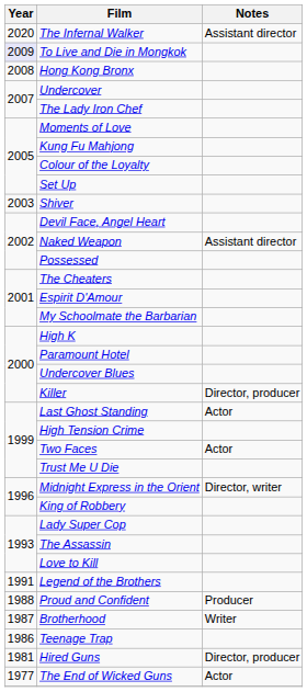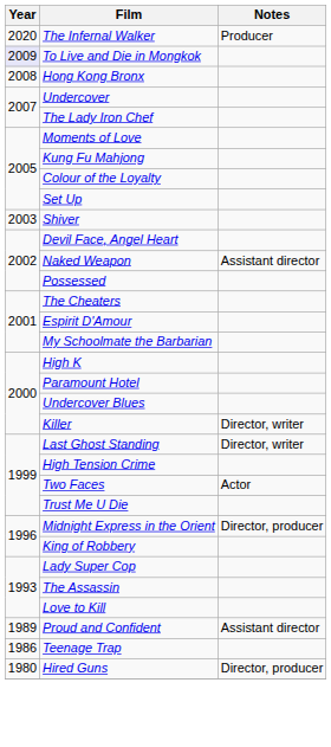 <table class="wikitable">
 <tr>
 <th>Year</th>
 <th>Film</th>
 <th>Notes</th>
 </tr>
 <tr>
 <td>2020</td>
 <td><em><a href='#'>The Infernal Walker</a></em></td>
-<td>Assistant director</td>
+<td>Producer</td>
 </tr>
 <tr>
 <td style="background: lavender;">2009</td>
 <td><em><a href='#'>To Live and Die in Mongkok</a></em></td>
 <td></td>
 </tr>
 <tr>
 <td>2008</td>
 <td><em><a href='#'>Hong Kong Bronx</a></em></td>
 <td></td>
 </tr>
 <tr>
 <td rowspan="2">2007</td>
 <td><em><a href='#'>Undercover</a></em></td>
 <td></td>
 </tr>
 <tr>
 <td><em><a href='#'>The Lady Iron Chef</a></em></td>
 <td></td>
 </tr>
 <tr>
 <td rowspan="4">2005</td>
 <td><em><a href='#'>Moments of Love</a></em></td>
 <td></td>
 </tr>
 <tr>
 <td><em><a href='#'>Kung Fu Mahjong</a></em></td>
 <td></td>
 </tr>
 <tr>
 <td><em><a href='#'>Colour of the Loyalty</a></em></td>
 <td></td>
 </tr>
 <tr>
 <td><em><a href='#'>Set Up</a></em></td>
 <td></td>
 </tr>
 <tr>
 <td>2003</td>
 <td><em><a href='#'>Shiver</a></em></td>
 <td></td>
 </tr>
 <tr>
 <td rowspan="3">2002</td>
 <td><em><a href='#'>Devil Face, Angel Heart</a></em></td>
 <td></td>
 </tr>
 <tr>
 <td><em><a href='#'>Naked Weapon</a></em></td>
 <td>Assistant director</td>
 </tr>
 <tr>
 <td><em><a href='#'>Possessed</a></em></td>
 <td></td>
 </tr>
 <tr>
 <td rowspan="3">2001</td>
 <td><em><a href='#'>The Cheaters</a></em></td>
 <td></td>
 </tr>
 <tr>
 <td><em><a href='#'>Espirit D'Amour</a></em></td>
 <td></td>
 </tr>
 <tr>
 <td><em><a href='#'>My Schoolmate the Barbarian</a></em></td>
 <td></td>
 </tr>
 <tr>
 <td rowspan="4">2000</td>
 <td><em><a href='#'>High K</a></em></td>
 <td></td>
 </tr>
 <tr>
 <td><em><a href='#'>Paramount Hotel</a></em></td>
 <td></td>
 </tr>
 <tr>
 <td><em><a href='#'>Undercover Blues</a></em></td>
 <td></td>
 </tr>
 <tr>
 <td><em><a href='#'>Killer</a></em></td>
-<td>Director, producer</td>
+<td>Director, writer</td>
 </tr>
 <tr>
 <td rowspan="4">1999</td>
 <td><em><a href='#'>Last Ghost Standing</a></em></td>
-<td>Actor</td>
+<td>Director, writer</td>
 </tr>
 <tr>
 <td><em><a href='#'>High Tension Crime</a></em></td>
 <td></td>
 </tr>
 <tr>
 <td><em><a href='#'>Two Faces</a></em></td>
 <td>Actor</td>
 </tr>
 <tr>
 <td><em><a href='#'>Trust Me U Die</a></em></td>
 <td></td>
 </tr>
 <tr>
 <td rowspan="2">1996</td>
 <td><em><a href='#'>Midnight Express in the Orient</a></em></td>
-<td>Director, writer</td>
+<td>Director, producer</td>
 </tr>
 <tr>
 <td><em><a href='#'>King of Robbery</a></em></td>
 <td></td>
 </tr>
 <tr>
 <td rowspan="3">1993</td>
 <td><em><a href='#'>Lady Super Cop</a></em></td>
 <td></td>
 </tr>
 <tr>
 <td><em><a href='#'>The Assassin</a></em></td>
 <td></td>
 </tr>
 <tr>
 <td><em><a href='#'>Love to Kill</a></em></td>
 <td></td>
 </tr>
 <tr>
-<td>1991</td>
-<td><em><a href='#'>Legend of the Brothers</a></em></td>
-<td></td>
-</tr>
-<tr>
-<td>1988</td>
+<td>1989</td>
 <td><em><a href='#'>Proud and Confident</a></em></td>
-<td>Producer</td>
-</tr>
-<tr>
-<td>1987</td>
-<td><em><a href='#'>Brotherhood</a></em></td>
-<td>Writer</td>
+<td>Assistant director</td>
 </tr>
 <tr>
 <td>1986</td>
 <td><em><a href='#'>Teenage Trap</a></em></td>
 <td></td>
 </tr>
 <tr>
-<td>1981</td>
+<td>1980</td>
 <td><em><a href='#'>Hired Guns</a></em></td>
 <td>Director, producer</td>
 </tr>
 <tr>
-<td>1977</td>
-<td><em><a href='#'>The End of Wicked Guns</a></em></td>
-<td>Actor</td>
-</tr>
-<tr>
 </tr>
 </table>
